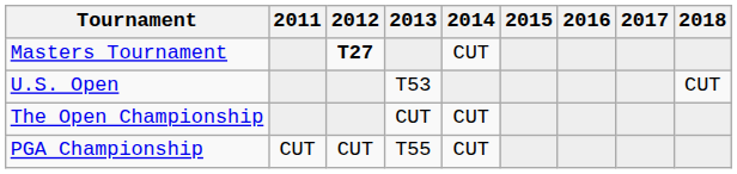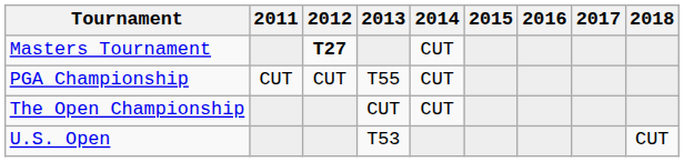 <table class="wikitable" style="font-size:95%;text-align:center;">
 <tr>
 <th>Tournament</th>
 <th>2011</th>
 <th>2012</th>
 <th>2013</th>
 <th>2014</th>
 <th>2015</th>
 <th>2016</th>
 <th>2017</th>
 <th>2018</th>
 </tr>
 <tr>
 <td align=left><a href='#'>Masters Tournament</a></td>
 <td style="background:#eeeeee;"></td>
 <td><strong>T27</strong></td>
 <td style="background:#eeeeee;"></td>
 <td>CUT</td>
 <td style="background:#eeeeee;"></td>
 <td style="background:#eeeeee;"></td>
 <td style="background:#eeeeee;"></td>
 <td style="background:#eeeeee;"></td>
 </tr>
 <tr>
-<td align=left><a href='#'>U.S. Open</a></td>
-<td style="background:#eeeeee;"></td>
-<td style="background:#eeeeee;"></td>
-<td>T53</td>
+<td align=left><a href='#'>PGA Championship</a></td>
+<td>CUT</td>
+<td>CUT</td>
+<td>T55</td>
+<td>CUT</td>
 <td style="background:#eeeeee;"></td>
 <td style="background:#eeeeee;"></td>
 <td style="background:#eeeeee;"></td>
 <td style="background:#eeeeee;"></td>
-<td>CUT</td>
 </tr>
 <tr>
 <td align=left><a href='#'>The Open Championship</a></td>
 <td style="background:#eeeeee;"></td>
 <td style="background:#eeeeee;"></td>
 <td>CUT</td>
 <td>CUT</td>
 <td style="background:#eeeeee;"></td>
 <td style="background:#eeeeee;"></td>
 <td style="background:#eeeeee;"></td>
 <td style="background:#eeeeee;"></td>
 </tr>
 <tr>
-<td align=left><a href='#'>PGA Championship</a></td>
-<td>CUT</td>
-<td>CUT</td>
-<td>T55</td>
-<td>CUT</td>
+<td align=left><a href='#'>U.S. Open</a></td>
+<td style="background:#eeeeee;"></td>
+<td style="background:#eeeeee;"></td>
+<td>T53</td>
 <td style="background:#eeeeee;"></td>
 <td style="background:#eeeeee;"></td>
 <td style="background:#eeeeee;"></td>
 <td style="background:#eeeeee;"></td>
+<td>CUT</td>
 </tr>
 </table>
